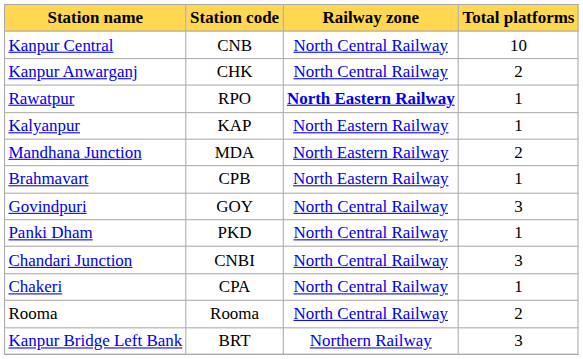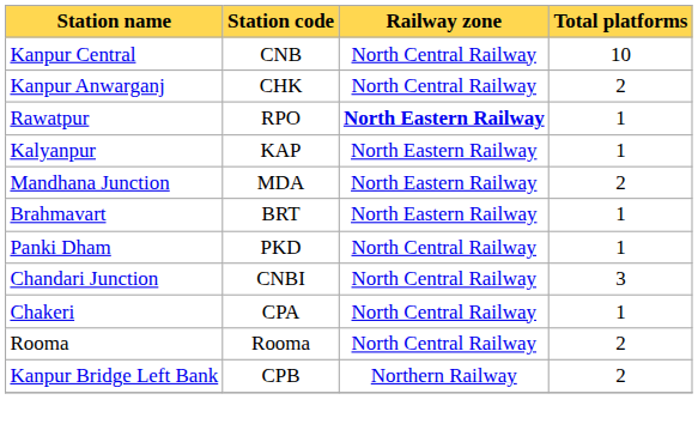 <table class="wikitable sortable" style="background:#fff;">
 <tr>
 <th style="background:#ffd750;">Station name</th>
 <th style="background:#ffd750;">Station code</th>
 <th style="background:#ffd750;">Railway zone</th>
 <th style="background:#ffd750;">Total platforms</th>
 </tr>
 <tr>
 <td><a href='#'>Kanpur Central</a></td>
 <td style="text-align:center;">CNB</td>
 <td style="text-align:center;"><a href='#'>North Central Railway</a></td>
 <td style="text-align:center;">10</td>
 </tr>
 <tr>
 <td><a href='#'>Kanpur Anwarganj</a></td>
 <td style="text-align:center;">CHK</td>
 <td style="text-align:center;"><a href='#'>North Central Railway</a></td>
 <td style="text-align:center;">2</td>
 </tr>
 <tr>
 <td><a href='#'>Rawatpur</a></td>
 <td style="text-align:center;">RPO</td>
 <td style="text-align:center;"><strong><a href='#'>North Eastern Railway</a></strong></td>
 <td style="text-align:center;">1</td>
 </tr>
 <tr>
 <td><a href='#'>Kalyanpur</a></td>
 <td style="text-align:center;">KAP</td>
 <td style="text-align:center;"><a href='#'>North Eastern Railway</a></td>
 <td style="text-align:center;">1</td>
 </tr>
 <tr>
 <td><a href='#'>Mandhana Junction</a></td>
 <td style="text-align:center;">MDA</td>
 <td style="text-align:center;"><a href='#'>North Eastern Railway</a></td>
 <td style="text-align:center;">2</td>
 </tr>
 <tr>
 <td><a href='#'>Brahmavart</a></td>
-<td style="text-align:center;">CPB</td>
+<td style="text-align:center;">BRT</td>
 <td style="text-align:center;"><a href='#'>North Eastern Railway</a></td>
 <td style="text-align:center;">1</td>
-</tr>
-<tr>
-<td><a href='#'>Govindpuri</a></td>
-<td style="text-align:center;">GOY</td>
-<td style="text-align:center;"><a href='#'>North Central Railway</a></td>
-<td style="text-align:center;">3</td>
 </tr>
 <tr>
 <td><a href='#'>Panki Dham</a></td>
 <td style="text-align:center;">PKD</td>
 <td style="text-align:center;"><a href='#'>North Central Railway</a></td>
 <td style="text-align:center;">1</td>
 </tr>
 <tr>
 <td><a href='#'>Chandari Junction</a></td>
 <td style="text-align:center;">CNBI</td>
 <td style="text-align:center;"><a href='#'>North Central Railway</a></td>
 <td style="text-align:center;">3</td>
 </tr>
 <tr>
 <td><a href='#'>Chakeri</a></td>
 <td style="text-align:center;">CPA</td>
 <td style="text-align:center;"><a href='#'>North Central Railway</a></td>
 <td style="text-align:center;">1</td>
 </tr>
 <tr>
 <td>Rooma</td>
 <td style="text-align:center;">Rooma</td>
 <td style="text-align:center;"><a href='#'>North Central Railway</a></td>
 <td style="text-align:center;">2</td>
 </tr>
 <tr>
 <td><a href='#'>Kanpur Bridge Left Bank</a></td>
-<td style="text-align:center;">BRT</td>
+<td style="text-align:center;">CPB</td>
 <td style="text-align:center;"><a href='#'>Northern Railway</a></td>
-<td style="text-align:center;">3</td>
+<td style="text-align:center;">2</td>
 </tr>
 <tr>
 </tr>
 </table>
